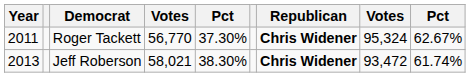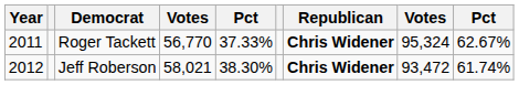 <table class="wikitable" style="font-size:95%">
 <tr>
 <th>Year</th>
 <th></th>
 <th>Democrat</th>
 <th>Votes</th>
 <th>Pct</th>
 <th></th>
 <th>Republican</th>
 <th>Votes</th>
 <th>Pct</th>
 </tr>
 <tr>
 <td>2011</td>
 <td></td>
 <td>Roger Tackett</td>
 <td>56,770</td>
-<td>37.30%</td>
+<td>37.33%</td>
 <td></td>
 <td><strong>Chris Widener</strong></td>
 <td>95,324</td>
 <td>62.67%</td>
 </tr>
 <tr>
-<td>2013</td>
+<td>2012</td>
 <td></td>
 <td>Jeff Roberson</td>
 <td>58,021</td>
 <td>38.30%</td>
 <td></td>
 <td><strong>Chris Widener</strong></td>
 <td>93,472</td>
 <td>61.74%</td>
 </tr>
 </table>
